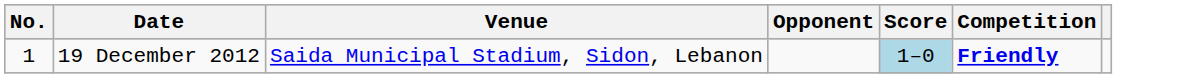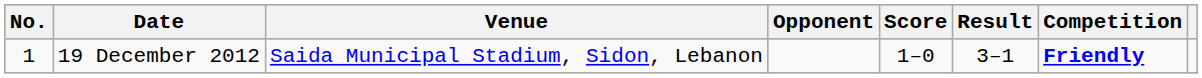 <table class="wikitable sortable">
 <tr>
 <th scope=col>No.</th>
 <th scope=col>Date</th>
 <th scope=col>Venue</th>
 <th scope=col>Opponent</th>
 <th scope=col>Score</th>
+<th scope=col>Result</th>
 <th scope=col>Competition</th>
 <th scope=col class="unsortable"></th>
 </tr>
 <tr>
 <td align="center">1</td>
 <td>19 December 2012</td>
 <td><a href='#'>Saida Municipal Stadium</a>, <a href='#'>Sidon</a>, Lebanon</td>
 <td></td>
-<td align="center" style="background: lightblue;">1–0</td>
+<td align="center">1–0</td>
+<td align="center">3–1</td>
 <td><strong><a href='#'>Friendly</a></strong></td>
 <td></td>
 </tr>
 </table>
